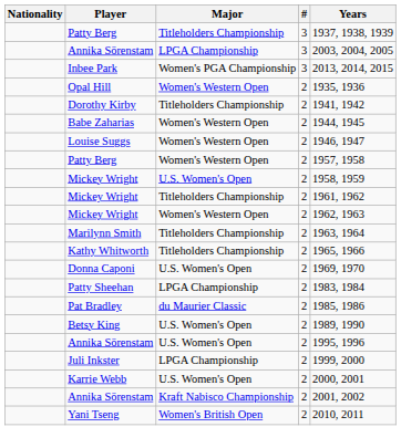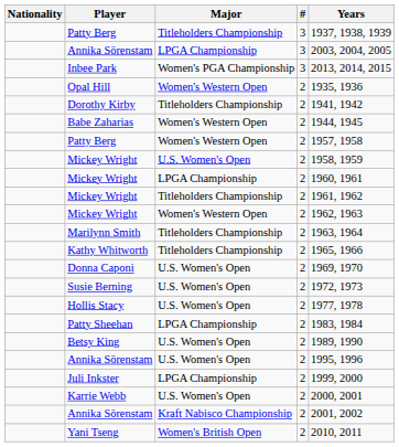 <table class="sortable wikitable">
 <tr>
 <th>Nationality</th>
 <th>Player</th>
 <th>Major</th>
 <th>#</th>
 <th>Years</th>
 </tr>
 <tr>
 <td></td>
 <td><a href='#'>Patty Berg</a></td>
 <td><a href='#'>Titleholders Championship</a></td>
 <td align=center>3</td>
 <td>1937, 1938, 1939</td>
 </tr>
 <tr>
 <td></td>
 <td><a href='#'>Annika Sörenstam</a></td>
 <td><a href='#'>LPGA Championship</a></td>
 <td align=center>3</td>
 <td>2003, 2004, 2005</td>
 </tr>
 <tr>
 <td></td>
 <td><a href='#'>Inbee Park</a></td>
 <td>Women's PGA Championship</td>
 <td align=center>3</td>
 <td>2013, 2014, 2015</td>
 </tr>
 <tr>
 <td></td>
 <td><a href='#'>Opal Hill</a></td>
 <td><a href='#'>Women's Western Open</a></td>
 <td align=center>2</td>
 <td>1935, 1936</td>
 </tr>
 <tr>
 <td></td>
 <td><a href='#'>Dorothy Kirby</a></td>
 <td>Titleholders Championship</td>
 <td align=center>2</td>
 <td>1941, 1942</td>
 </tr>
 <tr>
 <td></td>
 <td><a href='#'>Babe Zaharias</a></td>
 <td>Women's Western Open</td>
 <td align=center>2</td>
 <td>1944, 1945</td>
 </tr>
 <tr>
 <td></td>
-<td><a href='#'>Louise Suggs</a></td>
-<td>Women's Western Open</td>
-<td align=center>2</td>
-<td>1946, 1947</td>
-</tr>
-<tr>
-<td></td>
 <td><a href='#'>Patty Berg</a></td>
 <td>Women's Western Open</td>
 <td align=center>2</td>
 <td>1957, 1958</td>
 </tr>
 <tr>
 <td></td>
 <td><a href='#'>Mickey Wright</a></td>
 <td><a href='#'>U.S. Women's Open</a></td>
 <td align=center>2</td>
 <td>1958, 1959</td>
+</tr>
+<tr>
+<td></td>
+<td><a href='#'>Mickey Wright</a></td>
+<td>LPGA Championship</td>
+<td align=center>2</td>
+<td>1960, 1961</td>
 </tr>
 <tr>
 <td></td>
 <td><a href='#'>Mickey Wright</a></td>
 <td>Titleholders Championship</td>
 <td align=center>2</td>
 <td>1961, 1962</td>
 </tr>
 <tr>
 <td></td>
 <td><a href='#'>Mickey Wright</a></td>
 <td>Women's Western Open</td>
 <td align=center>2</td>
 <td>1962, 1963</td>
 </tr>
 <tr>
 <td></td>
 <td><a href='#'>Marilynn Smith</a></td>
 <td>Titleholders Championship</td>
 <td align=center>2</td>
 <td>1963, 1964</td>
 </tr>
 <tr>
 <td></td>
 <td><a href='#'>Kathy Whitworth</a></td>
 <td>Titleholders Championship</td>
 <td align=center>2</td>
 <td>1965, 1966</td>
 </tr>
 <tr>
 <td></td>
 <td><a href='#'>Donna Caponi</a></td>
 <td>U.S. Women's Open</td>
 <td align=center>2</td>
 <td>1969, 1970</td>
 </tr>
 <tr>
 <td></td>
+<td><a href='#'>Susie Berning</a></td>
+<td>U.S. Women's Open</td>
+<td align=center>2</td>
+<td>1972, 1973</td>
+</tr>
+<tr>
+<td></td>
+<td><a href='#'>Hollis Stacy</a></td>
+<td>U.S. Women's Open</td>
+<td align=center>2</td>
+<td>1977, 1978</td>
+</tr>
+<tr>
+<td></td>
 <td><a href='#'>Patty Sheehan</a></td>
 <td>LPGA Championship</td>
 <td align=center>2</td>
 <td>1983, 1984</td>
-</tr>
-<tr>
-<td></td>
-<td><a href='#'>Pat Bradley</a></td>
-<td><a href='#'>du Maurier Classic</a></td>
-<td align=center>2</td>
-<td>1985, 1986</td>
 </tr>
 <tr>
 <td></td>
 <td><a href='#'>Betsy King</a></td>
 <td>U.S. Women's Open</td>
 <td align=center>2</td>
 <td>1989, 1990</td>
 </tr>
 <tr>
 <td></td>
 <td><a href='#'>Annika Sörenstam</a></td>
 <td>U.S. Women's Open</td>
 <td align=center>2</td>
 <td>1995, 1996</td>
 </tr>
 <tr>
 <td></td>
 <td><a href='#'>Juli Inkster</a></td>
 <td>LPGA Championship</td>
 <td align=center>2</td>
 <td>1999, 2000</td>
 </tr>
 <tr>
 <td></td>
 <td><a href='#'>Karrie Webb</a></td>
 <td>U.S. Women's Open</td>
 <td align=center>2</td>
 <td>2000, 2001</td>
 </tr>
 <tr>
 <td></td>
 <td><a href='#'>Annika Sörenstam</a></td>
 <td><a href='#'>Kraft Nabisco Championship</a></td>
 <td align=center>2</td>
 <td>2001, 2002</td>
 </tr>
 <tr>
 <td></td>
 <td><a href='#'>Yani Tseng</a></td>
 <td><a href='#'>Women's British Open</a></td>
 <td align=center>2</td>
 <td>2010, 2011</td>
 </tr>
 </table>
